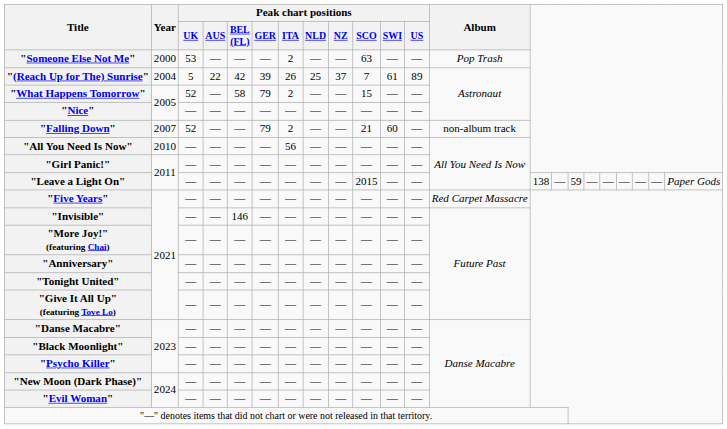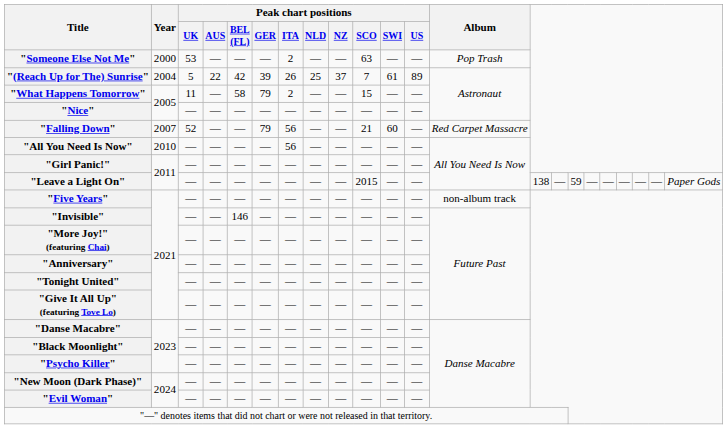 <table class="wikitable plainrowheaders" style="text-align:center;">
 <tr>
 <th scope="col" rowspan="2">Title</th>
 <th scope="col" rowspan="2">Year</th>
 <th scope="col" colspan="10">Peak chart positions</th>
 <th scope="col" rowspan="2">Album</th>
 </tr>
 <tr>
 <th scope="col" style="width:2em;font-size:90%;"><a href='#'>UK</a><br></th>
 <th scope="col" style="width:2em;font-size:90%;"><a href='#'>AUS</a><br></th>
 <th scope="col" style="width:2em;font-size:90%;"><a href='#'>BEL<br>(FL)</a><br></th>
 <th scope="col" style="width:2em;font-size:90%;"><a href='#'>GER</a><br></th>
 <th scope="col" style="width:2em;font-size:90%;"><a href='#'>ITA</a><br></th>
 <th scope="col" style="width:2em;font-size:90%;"><a href='#'>NLD</a><br></th>
 <th scope="col" style="width:2em;font-size:90%;"><a href='#'>NZ</a><br></th>
 <th scope="col" style="width:2em;font-size:90%;"><a href='#'>SCO</a><br></th>
 <th scope="col" style="width:2em;font-size:90%;"><a href='#'>SWI</a><br></th>
 <th scope="col" style="width:2em;font-size:90%;"><a href='#'>US</a><br></th>
 </tr>
 <tr>
 <th scope="row">"<a href='#'>Someone Else Not Me</a>"</th>
 <td>2000</td>
 <td>53</td>
 <td>—</td>
 <td>—</td>
 <td>—</td>
 <td>2</td>
 <td>—</td>
 <td>—</td>
 <td>63</td>
 <td>—</td>
 <td>—</td>
 <td><em>Pop Trash</em></td>
 </tr>
 <tr>
 <th scope="row">"<a href='#'>(Reach Up for The) Sunrise</a>"</th>
 <td>2004</td>
 <td>5</td>
 <td>22</td>
 <td>42</td>
 <td>39</td>
 <td>26</td>
 <td>25</td>
 <td>37</td>
 <td>7</td>
 <td>61</td>
 <td>89</td>
 <td rowspan="3"><em>Astronaut</em></td>
 </tr>
 <tr>
 <th scope="row">"<a href='#'>What Happens Tomorrow</a>"</th>
 <td rowspan="2">2005</td>
-<td>52</td>
+<td>11</td>
 <td>—</td>
 <td>58</td>
 <td>79</td>
 <td>2</td>
 <td>—</td>
 <td>—</td>
 <td>15</td>
 <td>—</td>
 <td>—</td>
 </tr>
 <tr>
 <th scope="row">"<a href='#'>Nice</a>"</th>
 <td>—</td>
 <td>—</td>
 <td>—</td>
 <td>—</td>
 <td>—</td>
 <td>—</td>
 <td>—</td>
 <td>—</td>
 <td>—</td>
 <td>—</td>
 </tr>
 <tr>
 <th scope="row">"<a href='#'>Falling Down</a>"</th>
 <td>2007</td>
 <td>52</td>
 <td>—</td>
 <td>—</td>
 <td>79</td>
-<td>2</td>
+<td>56</td>
 <td>—</td>
 <td>—</td>
 <td>21</td>
 <td>60</td>
 <td>—</td>
-<td>non-album track</td>
+<td><em>Red Carpet Massacre</em></td>
 </tr>
 <tr>
 <th scope="row">"All You Need Is Now"</th>
 <td>2010</td>
 <td>—</td>
 <td>—</td>
 <td>—</td>
 <td>—</td>
 <td>56</td>
 <td>—</td>
 <td>—</td>
 <td>—</td>
 <td>—</td>
 <td>—</td>
 <td rowspan="3"><em>All You Need Is Now</em></td>
 </tr>
 <tr>
 <th scope="row">"Girl Panic!"</th>
 <td rowspan="2">2011</td>
 <td>—</td>
 <td>—</td>
 <td>—</td>
 <td>—</td>
 <td>—</td>
 <td>—</td>
 <td>—</td>
 <td>—</td>
 <td>—</td>
 <td>—</td>
 </tr>
 <tr>
 <th scope="row">"Leave a Light On"</th>
 <td>—</td>
 <td>—</td>
 <td>—</td>
 <td>—</td>
 <td>—</td>
 <td>—</td>
 <td>—</td>
 <td>2015</td>
 <td>—</td>
 <td>—</td>
 <td>138</td>
 <td>—</td>
 <td>59</td>
 <td>—</td>
 <td>—</td>
 <td>—</td>
 <td>—</td>
 <td>—</td>
 <td><em>Paper Gods</em></td>
 </tr>
 <tr>
 <th scope="row">"<a href='#'>Five Years</a>"</th>
 <td rowspan="6">2021</td>
 <td>—</td>
 <td>—</td>
 <td>—</td>
 <td>—</td>
 <td>—</td>
 <td>—</td>
 <td>—</td>
 <td>—</td>
 <td>—</td>
 <td>—</td>
-<td><em>Red Carpet Massacre</em></td>
+<td>non-album track</td>
 </tr>
 <tr>
 <th scope="row">"Invisible"</th>
 <td>—</td>
 <td>—</td>
 <td>146</td>
 <td>—</td>
 <td>—</td>
 <td>—</td>
 <td>—</td>
 <td>—</td>
 <td>—</td>
 <td>—</td>
 <td rowspan="5"><em>Future Past</em></td>
 </tr>
 <tr>
 <th scope="row">"More Joy!"<br><small>(featuring <a href='#'>Chai</a>)</small></th>
 <td>—</td>
 <td>—</td>
 <td>—</td>
 <td>—</td>
 <td>—</td>
 <td>—</td>
 <td>—</td>
 <td>—</td>
 <td>—</td>
 <td>—</td>
 </tr>
 <tr>
 <th scope="row">"Anniversary"</th>
 <td>—</td>
 <td>—</td>
 <td>—</td>
 <td>—</td>
 <td>—</td>
 <td>—</td>
 <td>—</td>
 <td>—</td>
 <td>—</td>
 <td>—</td>
 </tr>
 <tr>
 <th scope="row">"Tonight United"</th>
 <td>—</td>
 <td>—</td>
 <td>—</td>
 <td>—</td>
 <td>—</td>
 <td>—</td>
 <td>—</td>
 <td>—</td>
 <td>—</td>
 <td>—</td>
 </tr>
 <tr>
 <th scope="row">"Give It All Up"<br><small>(featuring <a href='#'>Tove Lo</a>)</small></th>
 <td>—</td>
 <td>—</td>
 <td>—</td>
 <td>—</td>
 <td>—</td>
 <td>—</td>
 <td>—</td>
 <td>—</td>
 <td>—</td>
 <td>—</td>
 </tr>
 <tr>
 <th scope="row">"Danse Macabre"</th>
 <td rowspan="3">2023</td>
 <td>—</td>
 <td>—</td>
 <td>—</td>
 <td>—</td>
 <td>—</td>
 <td>—</td>
 <td>—</td>
 <td>—</td>
 <td>—</td>
 <td>—</td>
 <td rowspan="5"><em>Danse Macabre</em></td>
 </tr>
 <tr>
 <th scope="row">"Black Moonlight"</th>
 <td>—</td>
 <td>—</td>
 <td>—</td>
 <td>—</td>
 <td>—</td>
 <td>—</td>
 <td>—</td>
 <td>—</td>
 <td>—</td>
 <td>—</td>
 </tr>
 <tr>
 <th scope="row">"<a href='#'>Psycho Killer</a>"<br> </th>
 <td>—</td>
 <td>—</td>
 <td>—</td>
 <td>—</td>
 <td>—</td>
 <td>—</td>
 <td>—</td>
 <td>—</td>
 <td>—</td>
 <td>—</td>
 </tr>
 <tr>
 <th scope="row">"New Moon (Dark Phase)"</th>
 <td rowspan="2">2024</td>
 <td>—</td>
 <td>—</td>
 <td>—</td>
 <td>—</td>
 <td>—</td>
 <td>—</td>
 <td>—</td>
 <td>—</td>
 <td>—</td>
 <td>—</td>
 </tr>
 <tr>
 <th scope="row">"<a href='#'>Evil Woman</a>"</th>
 <td>—</td>
 <td>—</td>
 <td>—</td>
 <td>—</td>
 <td>—</td>
 <td>—</td>
 <td>—</td>
 <td>—</td>
 <td>—</td>
 <td>—</td>
 </tr>
 <tr>
 <td colspan="15" style="font-size:90%">"—" denotes items that did not chart or were not released in that territory.</td>
 </tr>
 </table>
